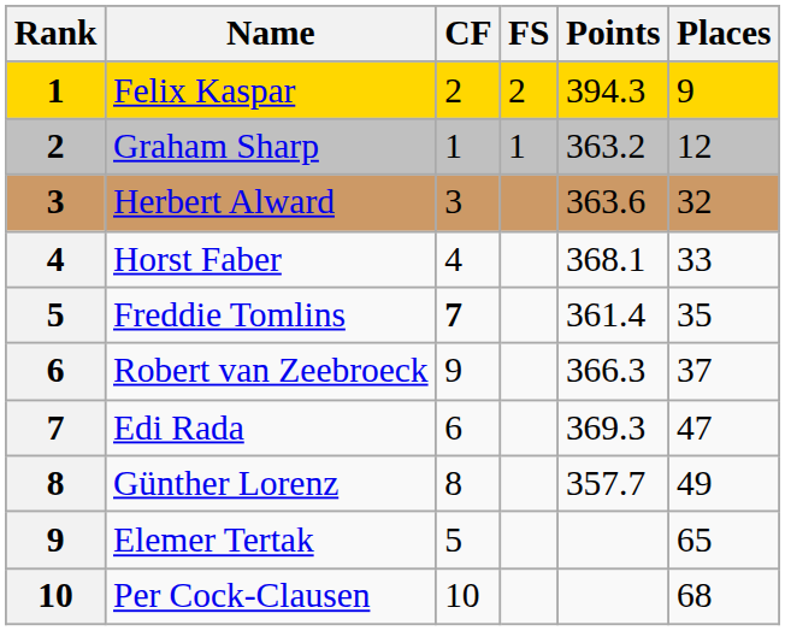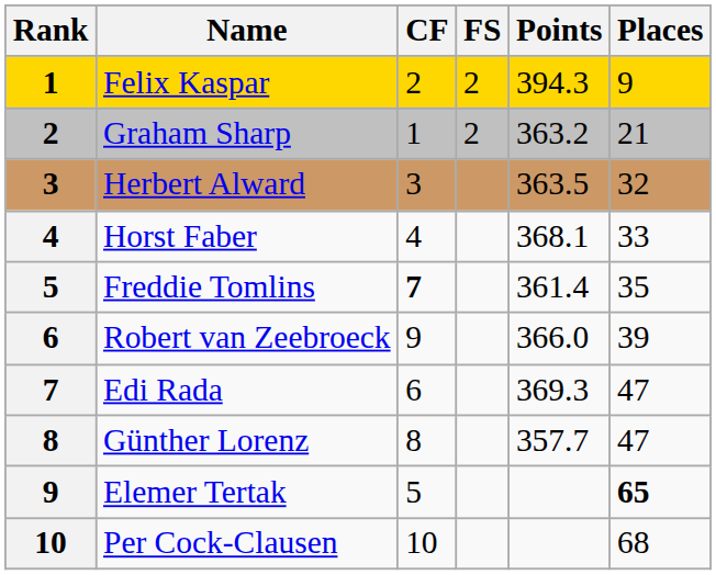 <table class="wikitable">
 <tr>
 <th>Rank</th>
 <th>Name</th>
 <th>CF</th>
 <th>FS</th>
 <th>Points</th>
 <th>Places</th>
 </tr>
 <tr bgcolor=gold>
 <td align=center><strong>1</strong></td>
 <td> <a href='#'>Felix Kaspar</a></td>
 <td>2</td>
 <td>2</td>
 <td>394.3</td>
 <td>9</td>
 </tr>
 <tr bgcolor=silver>
 <td align=center><strong>2</strong></td>
 <td> <a href='#'>Graham Sharp</a></td>
 <td>1</td>
-<td>1</td>
+<td>2</td>
 <td>363.2</td>
-<td>12</td>
+<td>21</td>
 </tr>
 <tr bgcolor=cc9966>
 <td align=center><strong>3</strong></td>
 <td> <a href='#'>Herbert Alward</a></td>
 <td>3</td>
 <td></td>
-<td>363.6</td>
+<td>363.5</td>
 <td>32</td>
 </tr>
 <tr>
 <th>4</th>
 <td> <a href='#'>Horst Faber</a></td>
 <td>4</td>
 <td></td>
 <td>368.1</td>
 <td>33</td>
 </tr>
 <tr>
 <th>5</th>
 <td> <a href='#'>Freddie Tomlins</a></td>
 <td><strong>7</strong></td>
 <td></td>
 <td>361.4</td>
 <td>35</td>
 </tr>
 <tr>
 <th>6</th>
 <td> <a href='#'>Robert van Zeebroeck</a></td>
 <td>9</td>
 <td></td>
-<td>366.3</td>
-<td>37</td>
+<td>366.0</td>
+<td>39</td>
 </tr>
 <tr>
 <th>7</th>
 <td> <a href='#'>Edi Rada</a></td>
 <td>6</td>
 <td></td>
 <td>369.3</td>
 <td>47</td>
 </tr>
 <tr>
 <th>8</th>
 <td> <a href='#'>Günther Lorenz</a></td>
 <td>8</td>
 <td></td>
 <td>357.7</td>
-<td>49</td>
+<td>47</td>
 </tr>
 <tr>
 <th>9</th>
 <td> <a href='#'>Elemer Tertak</a></td>
 <td>5</td>
 <td></td>
 <td></td>
-<td>65</td>
+<td><strong>65</strong></td>
 </tr>
 <tr>
 <th>10</th>
 <td> <a href='#'>Per Cock-Clausen</a></td>
 <td>10</td>
 <td></td>
 <td></td>
 <td>68</td>
 </tr>
 </table>
